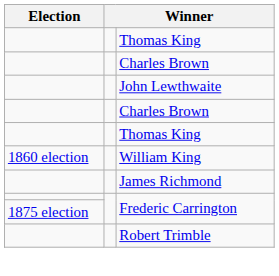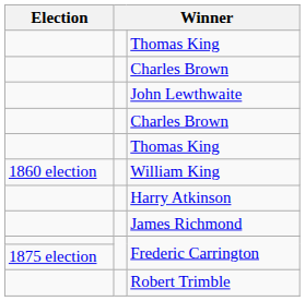 <table class=wikitable>
 <tr>
 <th width=100>Election</th>
 <th width=175 colspan=2>Winner</th>
 </tr>
 <tr>
 <td></td>
 <td width=5 bgcolor=></td>
 <td><a href='#'>Thomas King</a></td>
 </tr>
 <tr>
 <td></td>
 <td bgcolor=></td>
 <td><a href='#'>Charles Brown</a></td>
 </tr>
 <tr>
 <td></td>
 <td bgcolor=></td>
 <td><a href='#'>John Lewthwaite</a></td>
 </tr>
 <tr>
 <td></td>
 <td bgcolor=></td>
 <td><a href='#'>Charles Brown</a></td>
 </tr>
 <tr>
 <td></td>
 <td bgcolor=></td>
 <td><a href='#'>Thomas King</a></td>
 </tr>
 <tr>
 <td><a href='#'>1860 election</a></td>
 <td bgcolor=></td>
 <td><a href='#'>William King</a></td>
 </tr>
 <tr>
 <td></td>
 <td bgcolor=></td>
+<td><a href='#'>Harry Atkinson</a></td>
+</tr>
+<tr>
+<td></td>
+<td bgcolor=></td>
 <td><a href='#'>James Richmond</a></td>
 </tr>
 <tr>
 <td></td>
 <td rowspan=2 bgcolor=></td>
 <td rowspan=2><a href='#'>Frederic Carrington</a></td>
 </tr>
 <tr>
 <td><a href='#'>1875 election</a></td>
 </tr>
 <tr>
 <td></td>
 <td bgcolor=></td>
 <td><a href='#'>Robert Trimble</a></td>
 </tr>
 </table>
